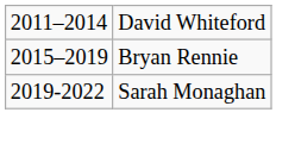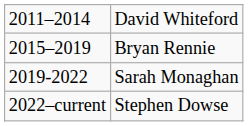 <table class="wikitable">
 <tr>
 <td>2011–2014</td>
 <td>David Whiteford</td>
 </tr>
 <tr>
 <td>2015–2019</td>
 <td>Bryan Rennie</td>
 </tr>
 <tr>
 <td>2019-2022</td>
 <td>Sarah Monaghan</td>
 </tr>
+<tr>
+<td>2022–current</td>
+<td>Stephen Dowse</td>
+</tr>
 </table>
